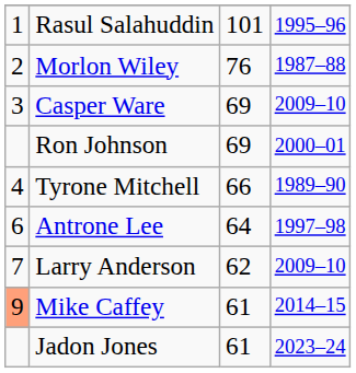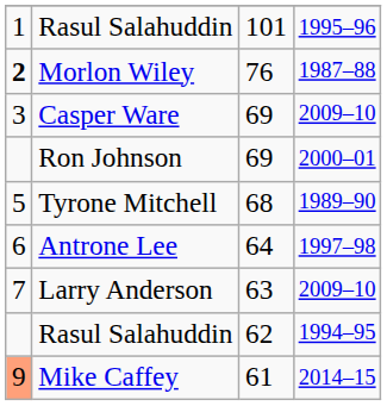 <table class="wikitable">
 <tr>
 </tr>
 <tr>
 <td>1</td>
 <td>Rasul Salahuddin</td>
 <td>101</td>
 <td style="font-size:80%;"><a href='#'>1995–96</a></td>
 </tr>
 <tr>
-<td>2</td>
+<td><strong>2</strong></td>
 <td><a href='#'>Morlon Wiley</a></td>
 <td>76</td>
 <td style="font-size:80%;"><a href='#'>1987–88</a></td>
 </tr>
 <tr>
 <td>3</td>
 <td><a href='#'>Casper Ware</a></td>
 <td>69</td>
 <td style="font-size:80%;"><a href='#'>2009–10</a></td>
 </tr>
 <tr>
 <td></td>
 <td>Ron Johnson</td>
 <td>69</td>
 <td style="font-size:80%;"><a href='#'>2000–01</a></td>
 </tr>
 <tr>
-<td>4</td>
+<td>5</td>
 <td>Tyrone Mitchell</td>
-<td>66</td>
+<td>68</td>
 <td style="font-size:80%;"><a href='#'>1989–90</a></td>
 </tr>
 <tr>
 <td>6</td>
 <td><a href='#'>Antrone Lee</a></td>
 <td>64</td>
 <td style="font-size:80%;"><a href='#'>1997–98</a></td>
 </tr>
 <tr>
 <td>7</td>
 <td>Larry Anderson</td>
+<td>63</td>
+<td style="font-size:80%;"><a href='#'>2009–10</a></td>
+</tr>
+<tr>
+<td></td>
+<td>Rasul Salahuddin</td>
 <td>62</td>
-<td style="font-size:80%;"><a href='#'>2009–10</a></td>
+<td style="font-size:80%;"><a href='#'>1994–95</a></td>
 </tr>
 <tr>
 <td style="background: lightsalmon;">9</td>
 <td><a href='#'>Mike Caffey</a></td>
 <td>61</td>
 <td style="font-size:80%;"><a href='#'>2014–15</a></td>
 </tr>
-<tr>
-<td></td>
-<td>Jadon Jones</td>
-<td>61</td>
-<td style="font-size:80%;"><a href='#'>2023–24</a></td>
-</tr>
 </table>
